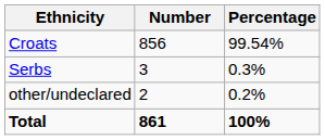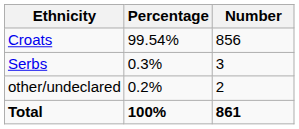 <table class="wikitable">
 <tr>
 <th width="100px">Ethnicity</th>
+<th width="80px">Percentage</th>
 <th width="80px">Number</th>
-<th width="80px">Percentage</th>
 </tr>
 <tr>
 <td><a href='#'>Croats</a></td>
+<td>99.54%</td>
 <td>856</td>
-<td>99.54%</td>
 </tr>
 <tr>
 <td><a href='#'>Serbs</a></td>
+<td>0.3%</td>
 <td>3</td>
-<td>0.3%</td>
 </tr>
 <tr>
 <td>other/undeclared</td>
+<td>0.2%</td>
 <td>2</td>
-<td>0.2%</td>
 </tr>
 <tr>
 <td><strong>Total</strong></td>
+<td><strong>100%</strong></td>
 <td><strong>861</strong></td>
-<td><strong>100%</strong></td>
 </tr>
 </table>
